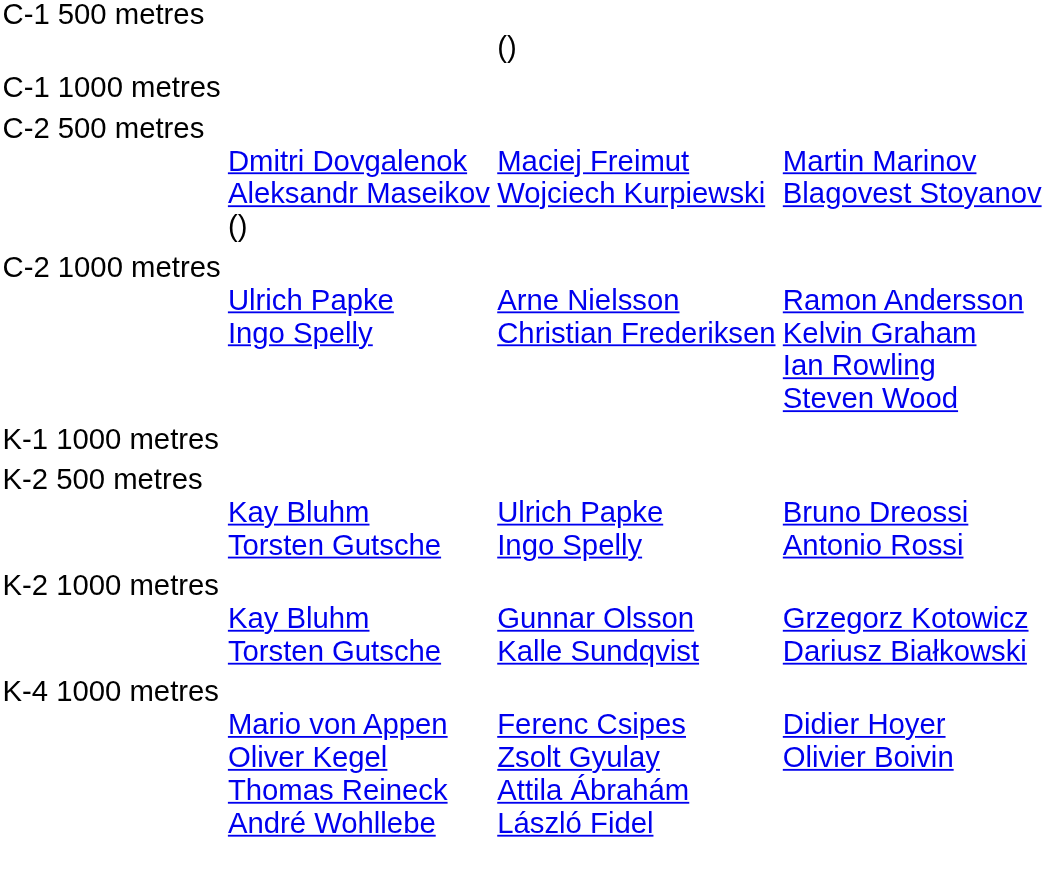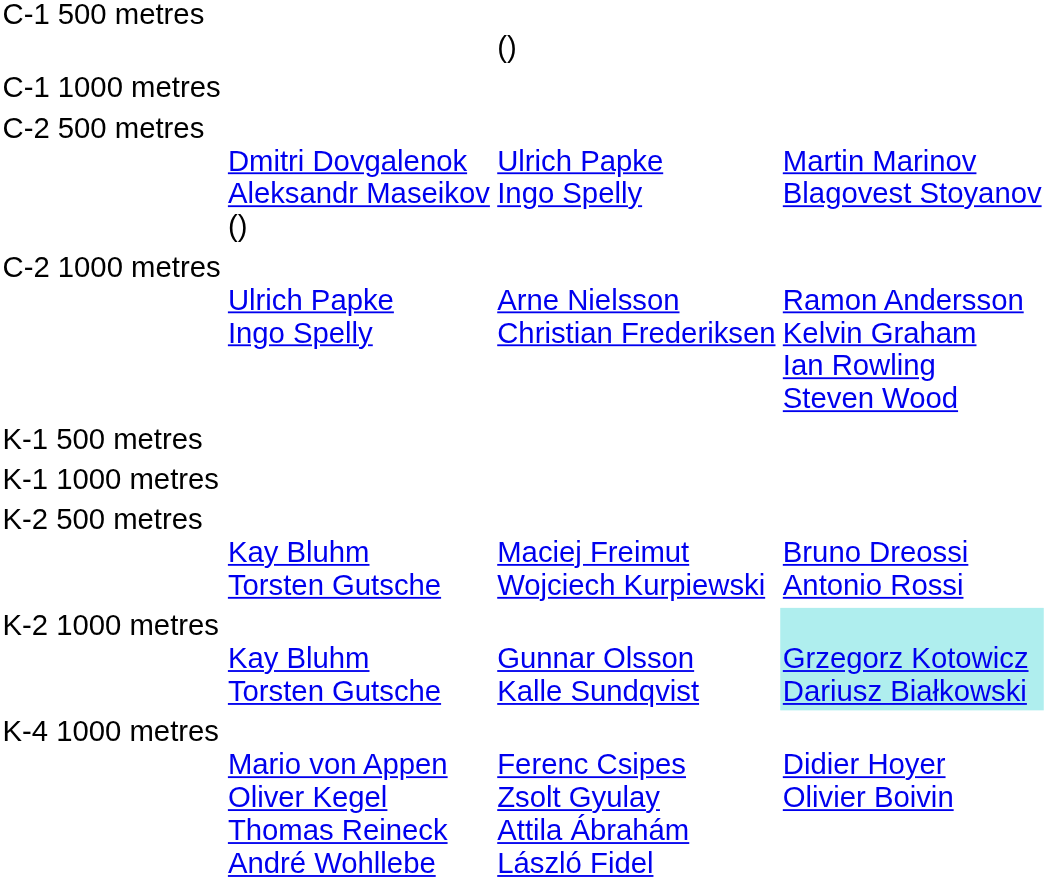 <table>
 <tr valign="top">
 <td>C-1 500 metres<br></td>
 <td></td>
 <td><br>()</td>
 <td></td>
 </tr>
 <tr valign="top">
 <td>C-1 1000 metres<br></td>
 <td></td>
 <td></td>
 <td></td>
 </tr>
 <tr valign="top">
 <td>C-2 500 metres<br></td>
 <td><br><a href='#'>Dmitri Dovgalenok</a> <br> <a href='#'>Aleksandr Maseikov</a><br>()</td>
-<td><br><a href='#'>Maciej Freimut</a> <br> <a href='#'>Wojciech Kurpiewski</a></td>
+<td><br><a href='#'>Ulrich Papke</a> <br> <a href='#'>Ingo Spelly</a></td>
 <td><br><a href='#'>Martin Marinov</a> <br> <a href='#'>Blagovest Stoyanov</a></td>
 </tr>
 <tr valign="top">
 <td>C-2 1000 metres<br></td>
 <td><br><a href='#'>Ulrich Papke</a> <br> <a href='#'>Ingo Spelly</a></td>
 <td><br><a href='#'>Arne Nielsson</a> <br> <a href='#'>Christian Frederiksen</a></td>
 <td><br><a href='#'>Ramon Andersson</a><br><a href='#'>Kelvin Graham</a><br><a href='#'>Ian Rowling</a><br><a href='#'>Steven Wood</a></td>
+</tr>
+<tr valign="top">
+<td>K-1 500 metres<br></td>
+<td></td>
+<td></td>
+<td></td>
 </tr>
 <tr valign="top">
 <td>K-1 1000 metres<br></td>
 <td></td>
 <td></td>
 <td></td>
 </tr>
 <tr valign="top">
 <td>K-2 500 metres<br></td>
 <td><br><a href='#'>Kay Bluhm</a> <br> <a href='#'>Torsten Gutsche</a></td>
-<td><br><a href='#'>Ulrich Papke</a> <br> <a href='#'>Ingo Spelly</a></td>
+<td><br><a href='#'>Maciej Freimut</a> <br> <a href='#'>Wojciech Kurpiewski</a></td>
 <td><br><a href='#'>Bruno Dreossi</a> <br> <a href='#'>Antonio Rossi</a></td>
 </tr>
 <tr valign="top">
 <td>K-2 1000 metres<br></td>
 <td><br><a href='#'>Kay Bluhm</a> <br> <a href='#'>Torsten Gutsche</a></td>
 <td><br><a href='#'>Gunnar Olsson</a> <br> <a href='#'>Kalle Sundqvist</a></td>
-<td><br><a href='#'>Grzegorz Kotowicz</a> <br> <a href='#'>Dariusz Białkowski</a></td>
+<td style="background: paleturquoise;"><br><a href='#'>Grzegorz Kotowicz</a> <br> <a href='#'>Dariusz Białkowski</a></td>
 </tr>
 <tr valign="top">
 <td>K-4 1000 metres<br></td>
 <td><br><a href='#'>Mario von Appen</a><br><a href='#'>Oliver Kegel</a><br><a href='#'>Thomas Reineck</a><br><a href='#'>André Wohllebe</a></td>
 <td><br><a href='#'>Ferenc Csipes</a><br><a href='#'>Zsolt Gyulay</a><br><a href='#'>Attila Ábrahám</a><br><a href='#'>László Fidel</a></td>
 <td><br><a href='#'>Didier Hoyer</a> <br> <a href='#'>Olivier Boivin</a></td>
 </tr>
 </table>
